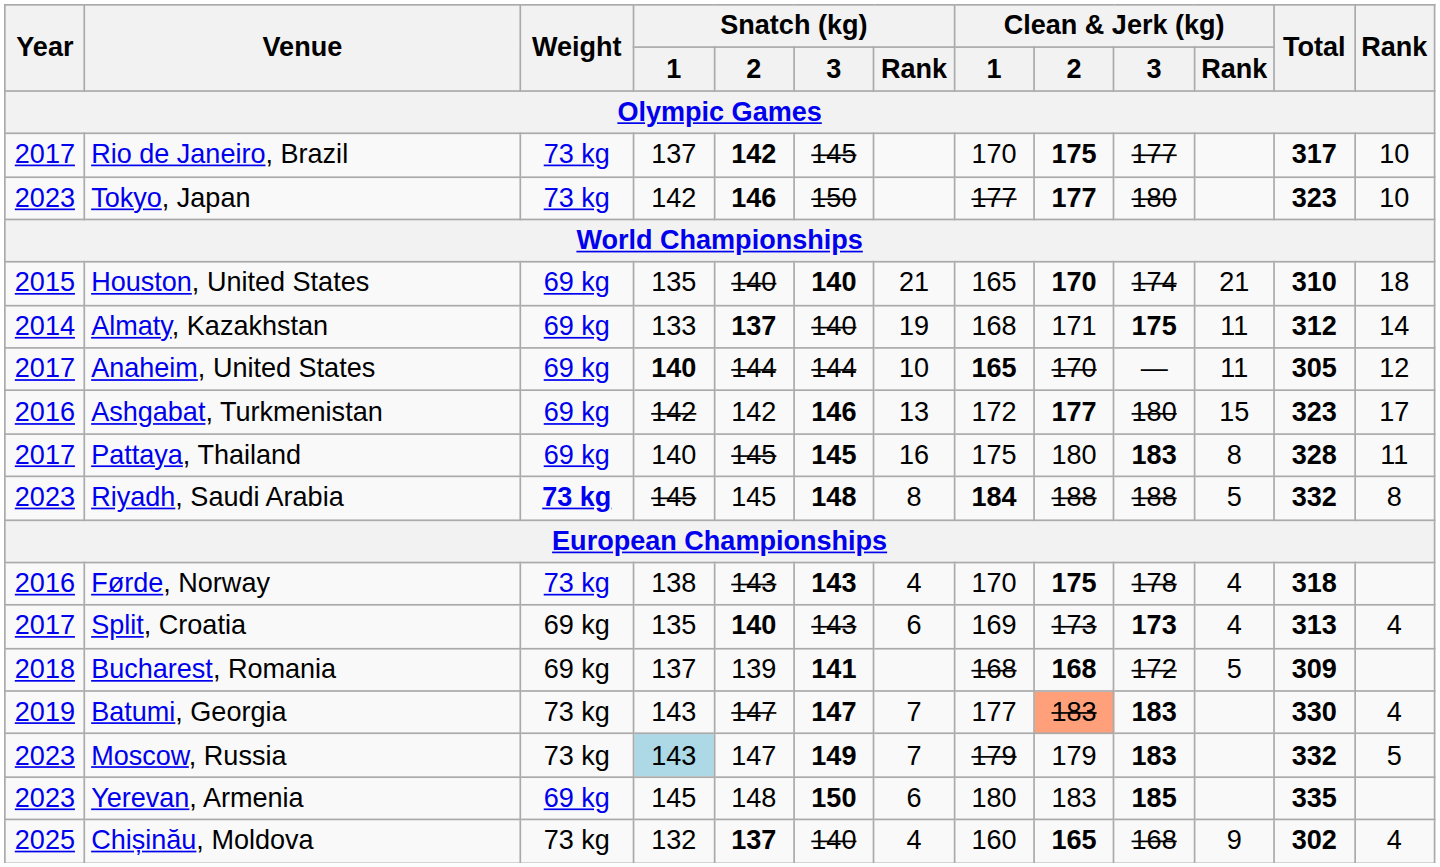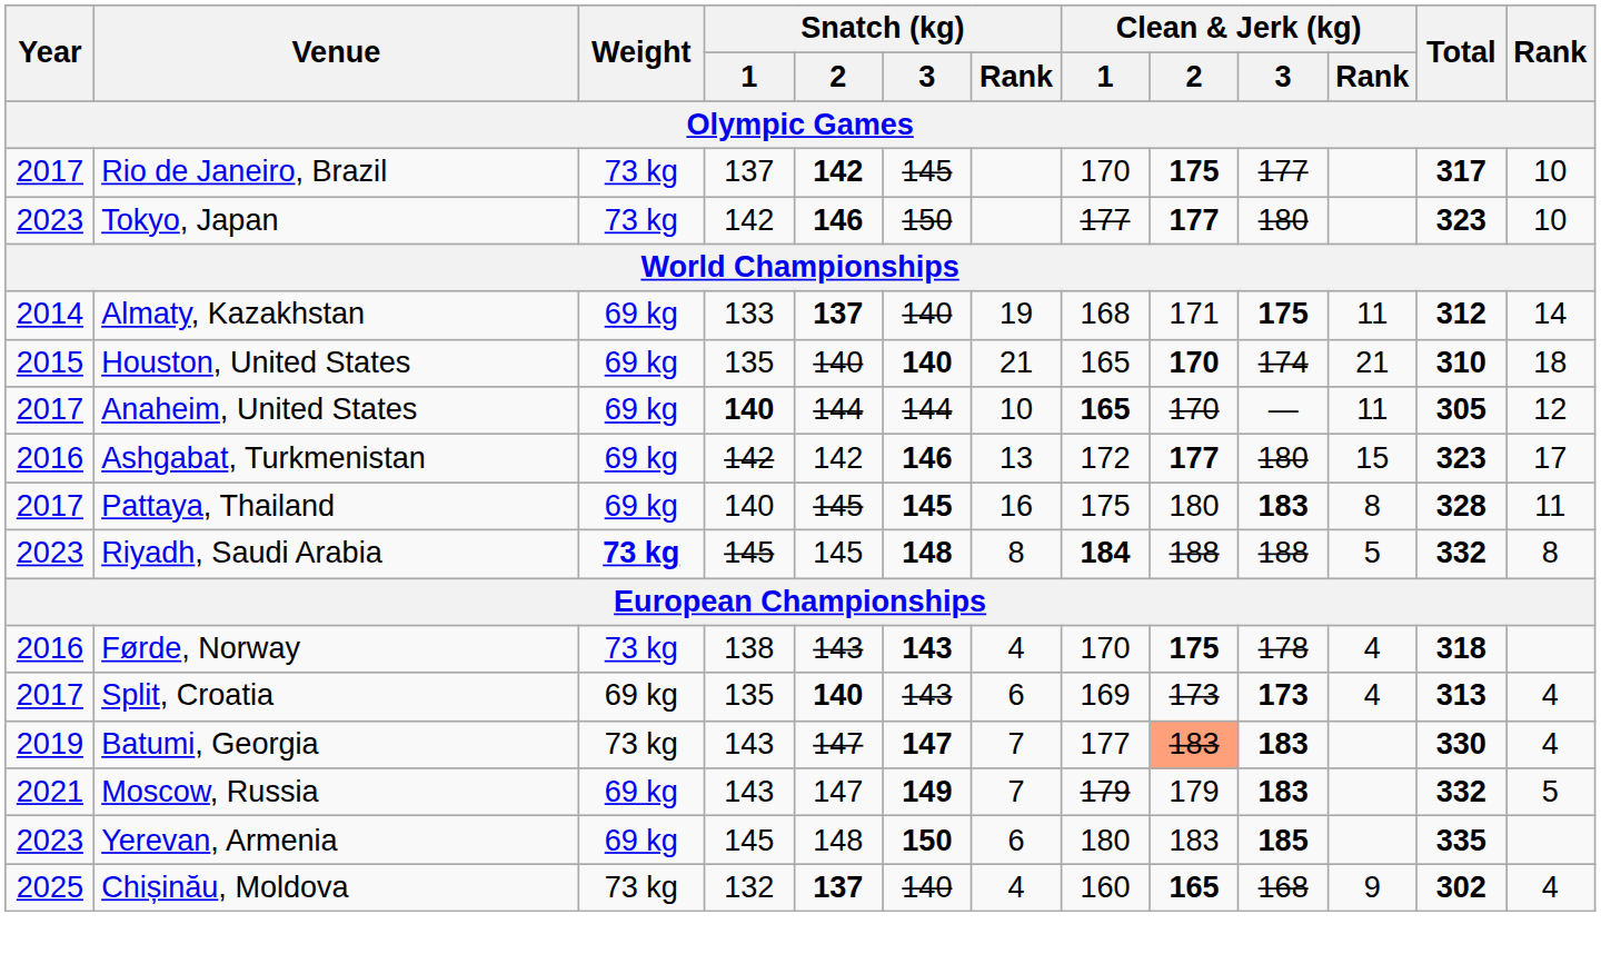 <table class = "wikitable" style="text-align:center;">
 <tr>
 <th rowspan=2 width=40>Year</th>
 <th rowspan=2 width=250>Venue</th>
 <th rowspan=2 width=60>Weight</th>
 <th colspan=4>Snatch (kg)</th>
 <th colspan=4>Clean & Jerk (kg)</th>
 <th rowspan=2 width=40>Total</th>
 <th rowspan=2 width=40>Rank</th>
 </tr>
 <tr>
 <th width=40>1</th>
 <th width=40>2</th>
 <th width=40>3</th>
 <th width=40>Rank</th>
 <th width=40>1</th>
 <th width=40>2</th>
 <th width=40>3</th>
 <th width=40>Rank</th>
 </tr>
 <tr>
 <th colspan="13"><a href='#'>Olympic Games</a></th>
 </tr>
 <tr>
 <td><a href='#'>2017</a></td>
 <td align="left"><a href='#'>Rio de Janeiro</a>, Brazil</td>
 <td><a href='#'>73 kg</a></td>
 <td>137</td>
 <td><strong>142</strong></td>
 <td><s>145</s></td>
 <td></td>
 <td>170</td>
 <td><strong>175</strong></td>
 <td><s>177</s></td>
 <td></td>
 <td><strong>317</strong></td>
 <td>10</td>
 </tr>
 <tr>
 <td><a href='#'>2023</a></td>
 <td align="left"><a href='#'>Tokyo</a>, Japan</td>
 <td><a href='#'>73 kg</a></td>
 <td>142</td>
 <td><strong>146</strong></td>
 <td><s>150</s></td>
 <td></td>
 <td><s>177</s></td>
 <td><strong>177</strong></td>
 <td><s>180</s></td>
 <td></td>
 <td><strong>323</strong></td>
 <td>10</td>
 </tr>
 <tr>
 <th colspan=13><a href='#'>World Championships</a></th>
 </tr>
 <tr>
+<td><a href='#'>2014</a></td>
+<td align="left"><a href='#'>Almaty</a>, Kazakhstan</td>
+<td><a href='#'>69 kg</a></td>
+<td>133</td>
+<td><strong>137</strong></td>
+<td><s>140</s></td>
+<td>19</td>
+<td>168</td>
+<td>171</td>
+<td><strong>175</strong></td>
+<td>11</td>
+<td><strong>312</strong></td>
+<td>14</td>
+</tr>
+<tr>
 <td><a href='#'>2015</a></td>
 <td align=left><a href='#'>Houston</a>, United States</td>
 <td><a href='#'>69 kg</a></td>
 <td>135</td>
 <td><s>140</s></td>
 <td><strong>140</strong></td>
 <td>21</td>
 <td>165</td>
 <td><strong>170</strong></td>
 <td><s>174</s></td>
 <td>21</td>
 <td><strong>310</strong></td>
 <td>18</td>
-</tr>
-<tr>
-<td><a href='#'>2014</a></td>
-<td align="left"><a href='#'>Almaty</a>, Kazakhstan</td>
-<td><a href='#'>69 kg</a></td>
-<td>133</td>
-<td><strong>137</strong></td>
-<td><s>140</s></td>
-<td>19</td>
-<td>168</td>
-<td>171</td>
-<td><strong>175</strong></td>
-<td>11</td>
-<td><strong>312</strong></td>
-<td>14</td>
 </tr>
 <tr>
 <td><a href='#'>2017</a></td>
 <td align="left"><a href='#'>Anaheim</a>, United States</td>
 <td><a href='#'>69 kg</a></td>
 <td><strong>140</strong></td>
 <td><s>144</s></td>
 <td><s>144</s></td>
 <td>10</td>
 <td><strong>165</strong></td>
 <td><s>170</s></td>
 <td>—</td>
 <td>11</td>
 <td><strong>305</strong></td>
 <td>12</td>
 </tr>
 <tr>
 <td><a href='#'>2016</a></td>
 <td align="left"><a href='#'>Ashgabat</a>, Turkmenistan</td>
 <td><a href='#'>69 kg</a></td>
 <td><s>142</s></td>
 <td>142</td>
 <td><strong>146</strong></td>
 <td>13</td>
 <td>172</td>
 <td><strong>177</strong></td>
 <td><s>180</s></td>
 <td>15</td>
 <td><strong>323</strong></td>
 <td>17</td>
 </tr>
 <tr>
 <td><a href='#'>2017</a></td>
 <td align="left"><a href='#'>Pattaya</a>, Thailand</td>
 <td><a href='#'>69 kg</a></td>
 <td>140</td>
 <td><s>145</s></td>
 <td><strong>145</strong></td>
 <td>16</td>
 <td>175</td>
 <td>180</td>
 <td><strong>183</strong></td>
 <td>8</td>
 <td><strong>328</strong></td>
 <td>11</td>
 </tr>
 <tr>
 <td><a href='#'>2023</a></td>
 <td align="left"><a href='#'>Riyadh</a>, Saudi Arabia</td>
 <td><strong><a href='#'>73 kg</a></strong></td>
 <td><s>145</s></td>
 <td>145</td>
 <td><strong>148</strong></td>
 <td>8</td>
 <td><strong>184</strong></td>
 <td><s>188</s></td>
 <td><s>188</s></td>
 <td>5</td>
 <td><strong>332</strong></td>
 <td>8</td>
 </tr>
 <tr>
 <th colspan="13"><a href='#'>European Championships</a></th>
 </tr>
 <tr>
 <td><a href='#'>2016</a></td>
 <td align="left"><a href='#'>Førde</a>, Norway</td>
 <td><a href='#'>73 kg</a></td>
 <td>138</td>
 <td><s>143</s></td>
 <td><strong>143</strong></td>
 <td>4</td>
 <td>170</td>
 <td><strong>175</strong></td>
 <td><s>178</s></td>
 <td>4</td>
 <td><strong>318</strong></td>
 <td></td>
 </tr>
 <tr>
 <td><a href='#'>2017</a></td>
 <td align="left"><a href='#'>Split</a>, Croatia</td>
 <td>69 kg</td>
 <td>135</td>
 <td><strong>140</strong></td>
 <td><s>143</s></td>
 <td>6</td>
 <td>169</td>
 <td><s>173</s></td>
 <td><strong>173</strong></td>
 <td>4</td>
 <td><strong>313</strong></td>
 <td>4</td>
 </tr>
 <tr>
-<td><a href='#'>2018</a></td>
-<td align="left"><a href='#'>Bucharest</a>, Romania</td>
-<td>69 kg</td>
-<td>137</td>
-<td>139</td>
-<td><strong>141</strong></td>
-<td></td>
-<td><s>168</s></td>
-<td><strong>168</strong></td>
-<td><s>172</s></td>
-<td>5</td>
-<td><strong>309</strong></td>
-<td></td>
-</tr>
-<tr>
 <td><a href='#'>2019</a></td>
 <td align="left"><a href='#'>Batumi</a>, Georgia</td>
 <td>73 kg</td>
 <td>143</td>
 <td><s>147</s></td>
 <td><strong>147</strong></td>
 <td>7</td>
 <td>177</td>
 <td style="background: lightsalmon;"><s>183</s></td>
 <td><strong>183</strong></td>
 <td></td>
 <td><strong>330</strong></td>
 <td>4</td>
 </tr>
 <tr>
-<td><a href='#'>2023</a></td>
+<td><a href='#'>2021</a></td>
 <td align="left"><a href='#'>Moscow</a>, Russia</td>
-<td>73 kg</td>
-<td style="background: lightblue;">143</td>
+<td><a href='#'>69 kg</a></td>
+<td>143</td>
 <td>147</td>
 <td><strong>149</strong></td>
 <td>7</td>
 <td><s>179</s></td>
 <td>179</td>
 <td><strong>183</strong></td>
 <td></td>
 <td><strong>332</strong></td>
 <td>5</td>
 </tr>
 <tr>
 <td><a href='#'>2023</a></td>
 <td align="left"><a href='#'>Yerevan</a>, Armenia</td>
 <td><a href='#'>69 kg</a></td>
 <td>145</td>
 <td>148</td>
 <td><strong>150</strong></td>
 <td>6</td>
 <td>180</td>
 <td>183</td>
 <td><strong>185</strong></td>
 <td></td>
 <td><strong>335</strong></td>
 <td></td>
 </tr>
 <tr>
 <td><a href='#'>2025</a></td>
 <td align="left"><a href='#'>Chișinău</a>, Moldova</td>
 <td>73 kg</td>
 <td>132</td>
 <td><strong>137</strong></td>
 <td><s>140</s></td>
 <td>4</td>
 <td>160</td>
 <td><strong>165</strong></td>
 <td><s>168</s></td>
 <td>9</td>
 <td><strong>302</strong></td>
 <td>4</td>
 </tr>
 </table>
